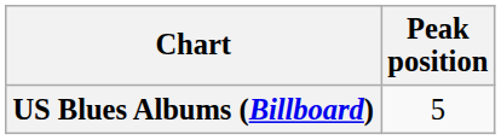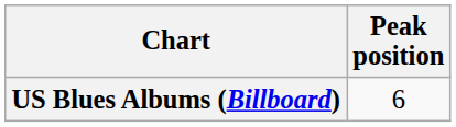 <table class="wikitable sortable plainrowheaders" style="text-align:center">
 <tr>
 <th scope="col">Chart</th>
 <th scope="col">Peak<br>position</th>
 </tr>
 <tr>
 <th scope="row">US Blues Albums (<em><a href='#'>Billboard</a></em>)</th>
-<td>5</td>
+<td>6</td>
 </tr>
 </table>
